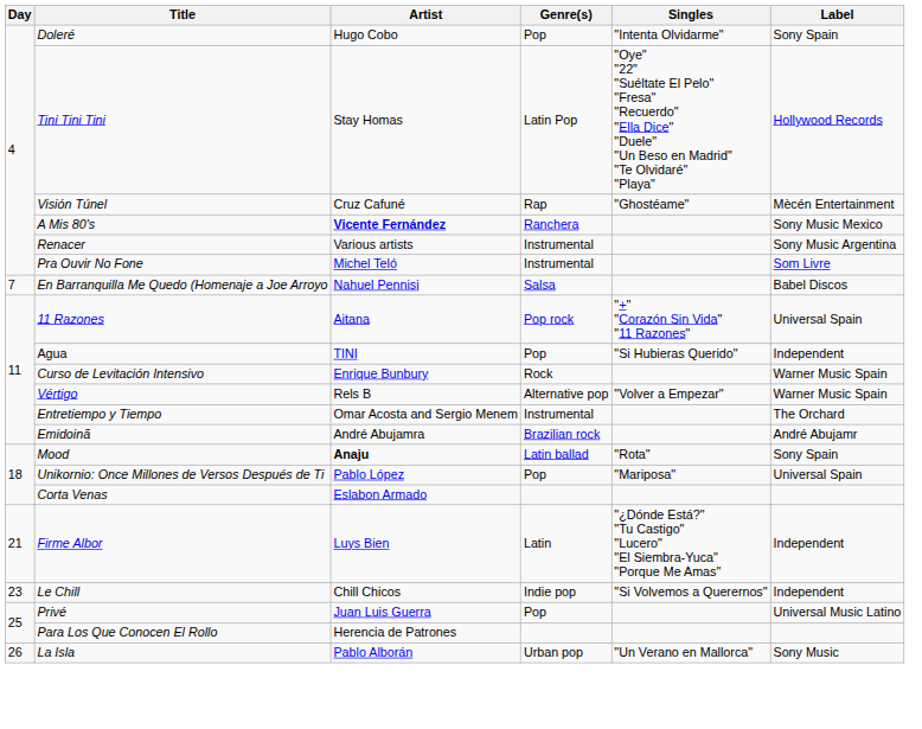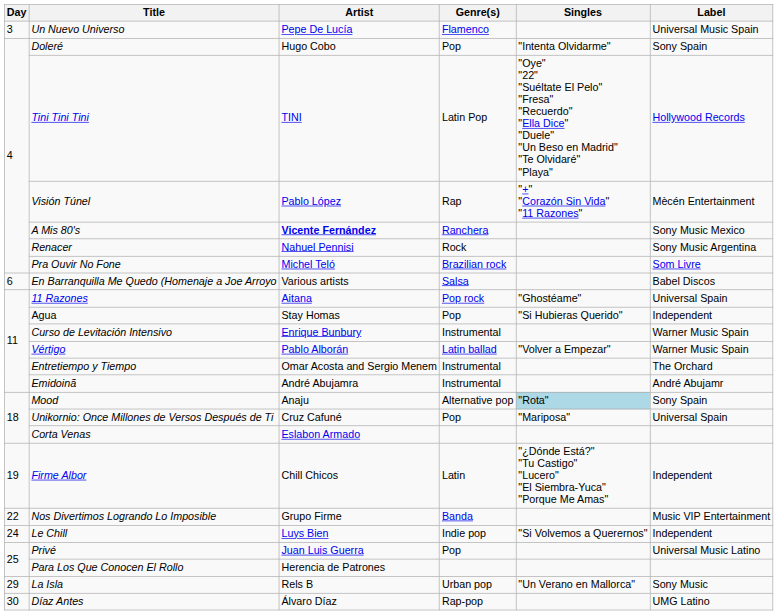 <table class="wikitable sortable" style="text-align: left;">
 <tr>
 <th>Day</th>
 <th>Title</th>
 <th>Artist</th>
 <th>Genre(s)</th>
 <th>Singles</th>
 <th>Label</th>
+</tr>
+<tr>
+<td>3</td>
+<td><em>Un Nuevo Universo</em></td>
+<td><a href='#'>Pepe De Lucía</a></td>
+<td><a href='#'>Flamenco</a></td>
+<td></td>
+<td>Universal Music Spain</td>
 </tr>
 <tr>
 <td rowspan="6">4</td>
 <td><em>Doleré</em></td>
 <td>Hugo Cobo</td>
 <td>Pop</td>
 <td>"Intenta Olvidarme"</td>
 <td>Sony Spain</td>
 </tr>
 <tr>
 <td><em><a href='#'>Tini Tini Tini</a></em></td>
-<td>Stay Homas</td>
+<td><a href='#'>TINI</a></td>
 <td>Latin Pop</td>
 <td>"Oye"<br>"22"<br>"Suéltate El Pelo"<br>"Fresa"<br>"Recuerdo"<br>"<a href='#'>Ella Dice</a>"<br>"Duele"<br>"Un Beso en Madrid"<br>"Te Olvidaré"<br>"Playa"</td>
 <td><a href='#'>Hollywood Records</a></td>
 </tr>
 <tr>
 <td><em>Visión Túnel</em></td>
-<td>Cruz Cafuné</td>
+<td><a href='#'>Pablo López</a></td>
 <td>Rap</td>
-<td>"Ghostéame"</td>
+<td>"<a href='#'>+</a>"<br>"<a href='#'>Corazón Sin Vida</a>"<br>"<a href='#'>11 Razones</a>"</td>
 <td>Mècén Entertainment</td>
 </tr>
 <tr>
 <td><em>A Mis 80's</em></td>
 <td><strong><a href='#'>Vicente Fernández</a></strong></td>
 <td><a href='#'>Ranchera</a></td>
 <td></td>
 <td>Sony Music Mexico</td>
 </tr>
 <tr>
 <td><em>Renacer</em></td>
-<td>Various artists</td>
-<td>Instrumental</td>
+<td><a href='#'>Nahuel Pennisi</a></td>
+<td>Rock</td>
 <td></td>
 <td>Sony Music Argentina</td>
 </tr>
 <tr>
 <td><em>Pra Ouvir No Fone</em></td>
 <td><a href='#'>Michel Teló</a></td>
-<td>Instrumental</td>
+<td><a href='#'>Brazilian rock</a></td>
 <td></td>
 <td><a href='#'>Som Livre</a></td>
 </tr>
 <tr>
-<td>7</td>
+<td>6</td>
 <td><em>En Barranquilla Me Quedo (Homenaje a Joe Arroyo</em></td>
-<td><a href='#'>Nahuel Pennisi</a></td>
+<td>Various artists</td>
 <td><a href='#'>Salsa</a></td>
 <td></td>
 <td>Babel Discos</td>
 </tr>
 <tr>
 <td rowspan="6">11</td>
 <td><em><a href='#'>11 Razones</a></em></td>
 <td><a href='#'>Aitana</a></td>
 <td><a href='#'>Pop rock</a></td>
-<td>"<a href='#'>+</a>"<br>"<a href='#'>Corazón Sin Vida</a>"<br>"<a href='#'>11 Razones</a>"</td>
+<td>"Ghostéame"</td>
 <td>Universal Spain</td>
 </tr>
 <tr>
 <td>Agua</td>
-<td><a href='#'>TINI</a></td>
+<td>Stay Homas</td>
 <td>Pop</td>
 <td>"Si Hubieras Querido"</td>
 <td>Independent</td>
 </tr>
 <tr>
 <td><em>Curso de Levitación Intensivo</em></td>
 <td><a href='#'>Enrique Bunbury</a></td>
-<td>Rock</td>
+<td>Instrumental</td>
 <td></td>
 <td>Warner Music Spain</td>
 </tr>
 <tr>
 <td><em><a href='#'>Vértigo</a></em></td>
-<td>Rels B</td>
-<td>Alternative pop</td>
+<td><a href='#'>Pablo Alborán</a></td>
+<td><a href='#'>Latin ballad</a></td>
 <td>"Volver a Empezar"</td>
 <td>Warner Music Spain</td>
 </tr>
 <tr>
 <td><em>Entretiempo y Tiempo</em></td>
 <td>Omar Acosta and Sergio Menem</td>
 <td>Instrumental</td>
 <td></td>
 <td>The Orchard</td>
 </tr>
 <tr>
 <td><em>Emidoinã </em></td>
 <td>André Abujamra</td>
-<td><a href='#'>Brazilian rock</a></td>
+<td>Instrumental</td>
 <td></td>
 <td>André Abujamr</td>
 </tr>
 <tr>
 <td rowspan="3">18</td>
 <td><em>Mood</em></td>
-<td><strong>Anaju</strong></td>
-<td><a href='#'>Latin ballad</a></td>
-<td>"Rota"</td>
+<td>Anaju</td>
+<td>Alternative pop</td>
+<td style="background: lightblue;">"Rota"</td>
 <td>Sony Spain</td>
 </tr>
 <tr>
 <td><em>Unikornio: Once Millones de Versos Después de Ti</em></td>
-<td><a href='#'>Pablo López</a></td>
+<td>Cruz Cafuné</td>
 <td>Pop</td>
 <td>"Mariposa"</td>
 <td>Universal Spain</td>
 </tr>
 <tr>
 <td><em>Corta Venas</em></td>
 <td><a href='#'>Eslabon Armado</a></td>
 <td></td>
 <td></td>
 <td></td>
 </tr>
 <tr>
-<td>21</td>
+<td>19</td>
 <td><em><a href='#'>Firme Albor</a></em></td>
-<td><a href='#'>Luys Bien</a></td>
+<td>Chill Chicos</td>
 <td>Latin</td>
 <td>"¿Dónde Está?"<br>"Tu Castigo"<br>"Lucero"<br>"El Siembra-Yuca"<br>"Porque Me Amas"</td>
 <td>Independent</td>
 </tr>
 <tr>
-<td>23</td>
+<td>22</td>
+<td><em>Nos Divertimos Logrando Lo Imposible</em></td>
+<td>Grupo Firme</td>
+<td><a href='#'>Banda</a></td>
+<td></td>
+<td>Music VIP Entertainment</td>
+</tr>
+<tr>
+<td>24</td>
 <td><em>Le Chill</em></td>
-<td>Chill Chicos</td>
+<td><a href='#'>Luys Bien</a></td>
 <td>Indie pop</td>
 <td>"Si Volvemos a Querernos"</td>
 <td>Independent</td>
 </tr>
 <tr>
 <td rowspan="2">25</td>
 <td><em>Privé</em></td>
 <td><a href='#'>Juan Luis Guerra</a></td>
 <td>Pop</td>
 <td></td>
 <td>Universal Music Latino</td>
 </tr>
 <tr>
 <td><em>Para Los Que Conocen El Rollo</em></td>
 <td>Herencia de Patrones</td>
 <td></td>
 <td></td>
 <td></td>
 </tr>
 <tr>
-<td>26</td>
+<td>29</td>
 <td><em>La Isla</em></td>
-<td><a href='#'>Pablo Alborán</a></td>
+<td>Rels B</td>
 <td>Urban pop</td>
 <td>"Un Verano en Mallorca"</td>
 <td>Sony Music</td>
 </tr>
+<tr>
+<td>30</td>
+<td><em>Díaz Antes</em></td>
+<td>Álvaro Díaz</td>
+<td>Rap-pop</td>
+<td></td>
+<td>UMG Latino</td>
+</tr>
 </table>
